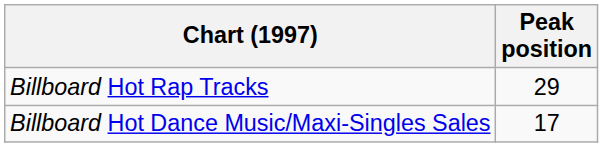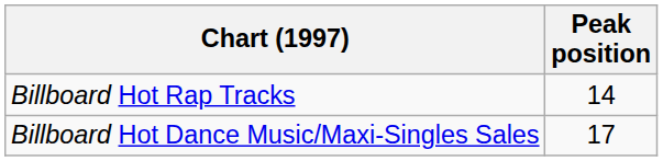 <table class="wikitable">
 <tr>
 <th>Chart (1997)</th>
 <th>Peak<br>position</th>
 </tr>
 <tr>
 <td><em>Billboard</em> <a href='#'>Hot Rap Tracks</a></td>
-<td align="center">29</td>
+<td align="center">14</td>
 </tr>
 <tr>
 <td><em>Billboard</em> <a href='#'>Hot Dance Music/Maxi-Singles Sales</a></td>
 <td align="center">17</td>
 </tr>
 </table>
